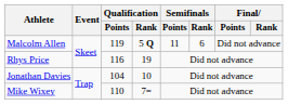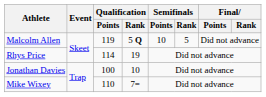 <table class="wikitable" style="font-size:90%;">
 <tr>
 <th rowspan=2>Athlete</th>
 <th rowspan=2>Event</th>
 <th colspan=2>Qualification</th>
 <th colspan=2>Semifinals</th>
 <th colspan=2>Final/</th>
 </tr>
 <tr style="font-size:95%">
 <th>Points</th>
 <th>Rank</th>
 <th>Points</th>
 <th>Rank</th>
 <th>Points</th>
 <th>Rank</th>
 </tr>
 <tr align=center>
 <td align=left><a href='#'>Malcolm Allen</a></td>
 <td align=left rowspan=2><a href='#'>Skeet</a></td>
 <td>119</td>
 <td>5 <strong>Q</strong></td>
-<td>11</td>
-<td>6</td>
+<td>10</td>
+<td>5</td>
 <td colspan=2>Did not advance</td>
 </tr>
 <tr align=center>
 <td align=left><a href='#'>Rhys Price</a></td>
-<td>116</td>
+<td>114</td>
 <td>19</td>
 <td colspan=4>Did not advance</td>
 </tr>
 <tr align=center>
 <td align=left><a href='#'>Jonathan Davies</a></td>
 <td align=left rowspan=2><a href='#'>Trap</a></td>
-<td>104</td>
+<td>100</td>
 <td>10</td>
 <td colspan=4>Did not advance</td>
 </tr>
 <tr align=center>
 <td align=left><a href='#'>Mike Wixey</a></td>
 <td>110</td>
 <td>7=</td>
 <td colspan=4>Did not advance</td>
 </tr>
 </table>
